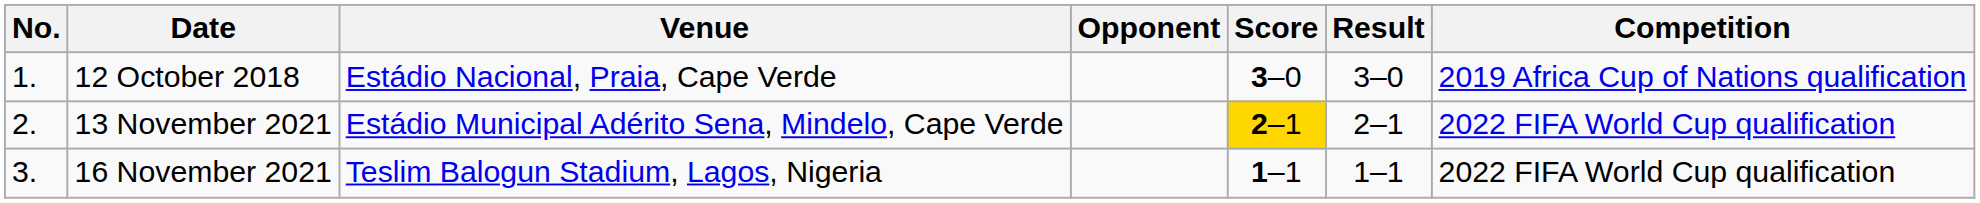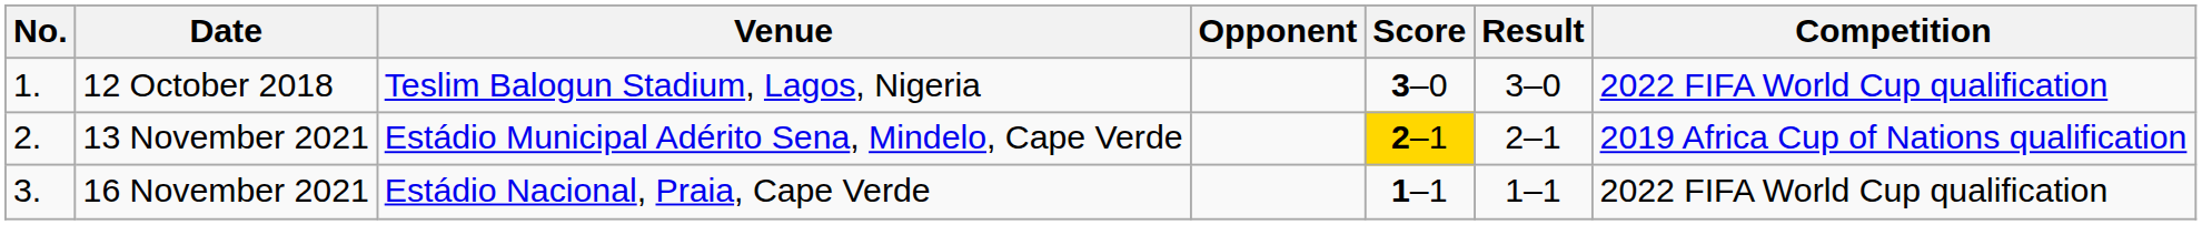 <table class="wikitable">
 <tr>
 <th>No.</th>
 <th>Date</th>
 <th>Venue</th>
 <th>Opponent</th>
 <th>Score</th>
 <th>Result</th>
 <th>Competition</th>
 </tr>
 <tr>
 <td>1.</td>
 <td>12 October 2018</td>
-<td><a href='#'>Estádio Nacional</a>, <a href='#'>Praia</a>, Cape Verde</td>
+<td><a href='#'>Teslim Balogun Stadium</a>, <a href='#'>Lagos</a>, Nigeria</td>
 <td></td>
 <td align=center><strong>3</strong>–0</td>
 <td align=center>3–0</td>
-<td><a href='#'>2019 Africa Cup of Nations qualification</a></td>
+<td><a href='#'>2022 FIFA World Cup qualification</a></td>
 </tr>
 <tr>
 <td>2.</td>
 <td>13 November 2021</td>
 <td><a href='#'>Estádio Municipal Adérito Sena</a>, <a href='#'>Mindelo</a>, Cape Verde</td>
 <td></td>
 <td align=center style="background: gold;"><strong>2</strong>–1</td>
 <td align=center>2–1</td>
-<td><a href='#'>2022 FIFA World Cup qualification</a></td>
+<td><a href='#'>2019 Africa Cup of Nations qualification</a></td>
 </tr>
 <tr>
 <td>3.</td>
 <td>16 November 2021</td>
-<td><a href='#'>Teslim Balogun Stadium</a>, <a href='#'>Lagos</a>, Nigeria</td>
+<td><a href='#'>Estádio Nacional</a>, <a href='#'>Praia</a>, Cape Verde</td>
 <td></td>
 <td align=center><strong>1</strong>–1</td>
 <td align=center>1–1</td>
 <td>2022 FIFA World Cup qualification</td>
 </tr>
 </table>
